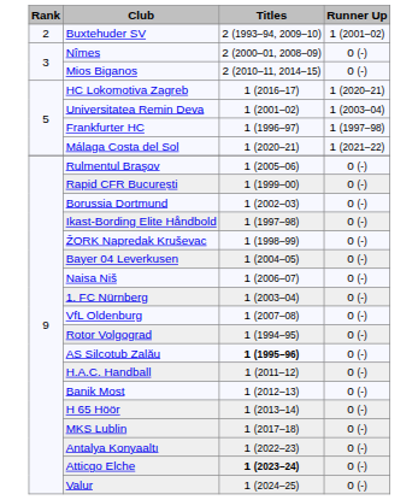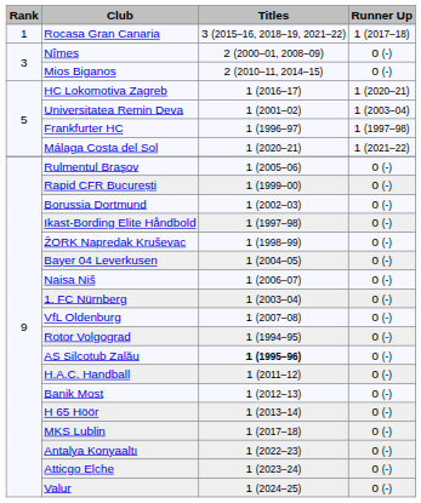 <table align="center" bgcolor="#f7f8ff" cellpadding="3" cellspacing="0" border="1" style="font-size: 95%; border: gray solid 1px; border-collapse: collapse; text-align: center;">
 <tr bgcolor="#CCCCCC" style="background-color: silver;">
 <th>Rank</th>
 <th>Club</th>
 <th>Titles<small></small></th>
 <th>Runner Up <small></small></th>
 </tr>
 <tr>
-<td>2</td>
-<td align=left> <a href='#'>Buxtehuder SV</a></td>
-<td>2 <small>(1993–94, 2009–10)</small></td>
-<td>1 <small>(2001–02)</small></td>
+<td>1</td>
+<td align=left> <a href='#'>Rocasa Gran Canaria</a></td>
+<td>3 <small>(2015–16, 2018–19, 2021–22)</small></td>
+<td>1 <small>(2017–18)</small></td>
 </tr>
 <tr>
 <td rowspan="2">3</td>
 <td align=left> <a href='#'>Nîmes</a></td>
 <td>2 <small>(2000–01, 2008–09)</small></td>
 <td>0 <small>(-)</small></td>
 </tr>
 <tr>
 <td align="left"> <a href='#'>Mios Biganos</a></td>
 <td>2 <small>(2010–11, 2014–15)</small></td>
 <td>0 <small>(-)</small></td>
 </tr>
 <tr>
 <td rowspan="4">5</td>
 <td align="left"> <a href='#'>HC Lokomotiva Zagreb</a></td>
 <td>1 <small>(2016–17)</small></td>
 <td>1 <small>(2020–21)</small></td>
 </tr>
 <tr>
 <td align=left> <a href='#'>Universitatea Remin Deva</a></td>
 <td>1 <small>(2001–02)</small></td>
 <td>1 <small>(2003–04)</small></td>
 </tr>
 <tr>
 <td align="left"> <a href='#'>Frankfurter HC</a></td>
 <td>1 <small>(1996–97)</small></td>
 <td>1 <small>(1997–98)</small></td>
 </tr>
 <tr>
 <td align="left"> <a href='#'>Málaga Costa del Sol</a></td>
 <td>1 <small>(2020–21)</small></td>
 <td>1 <small>(2021–22)</small></td>
 </tr>
 <tr bgcolor="#EFEFEF">
 </tr>
 <tr>
 <td rowspan="18">9</td>
 <td align="left"> <a href='#'>Rulmentul Braşov</a></td>
 <td>1 <small>(2005–06)</small></td>
 <td>0 <small>(-)</small></td>
 </tr>
 <tr bgcolor="#EFEFEF">
 <td align="left"> <a href='#'>Rapid CFR București</a></td>
 <td>1 <small>(1999–00)</small></td>
 <td>0 <small>(-)</small></td>
 </tr>
 <tr>
 <td align="left"> <a href='#'>Borussia Dortmund</a></td>
 <td>1 <small>(2002–03)</small></td>
 <td>0 <small>(-)</small></td>
 </tr>
 <tr bgcolor="#EFEFEF">
 <td align="left"> <a href='#'>Ikast-Bording Elite Håndbold</a></td>
 <td>1 <small>(1997–98)</small></td>
 <td>0 <small>(-)</small></td>
 </tr>
 <tr>
 <td align="left"> <a href='#'>ŽORK Napredak Kruševac</a></td>
 <td>1 <small>(1998–99)</small></td>
 <td>0 <small>(-)</small></td>
 </tr>
 <tr bgcolor="#EFEFEF">
 <td align="left"> <a href='#'>Bayer 04 Leverkusen</a></td>
 <td>1 <small>(2004–05)</small></td>
 <td>0 <small>(-)</small></td>
 </tr>
 <tr>
 <td align="left"> <a href='#'>Naisa Niš</a></td>
 <td>1 <small>(2006–07)</small></td>
 <td>0 <small>(-)</small></td>
 </tr>
 <tr bgcolor="#EFEFEF">
 <td align="left"> <a href='#'>1. FC Nürnberg</a></td>
 <td>1 <small>(2003–04)</small></td>
 <td>0 <small>(-)</small></td>
 </tr>
 <tr>
 <td align="left"> <a href='#'>VfL Oldenburg</a></td>
 <td>1 <small>(2007–08)</small></td>
 <td>0 <small>(-)</small></td>
 </tr>
 <tr bgcolor="#EFEFEF">
 <td align="left"> <a href='#'>Rotor Volgograd</a></td>
 <td>1 <small>(1994–95)</small></td>
 <td>0 <small>(-)</small></td>
 </tr>
 <tr>
 <td align="left"> <a href='#'>AS Silcotub Zalău</a></td>
 <td><strong>1 <small>(1995–96)</small></strong></td>
 <td>0 <small>(-)</small></td>
 </tr>
 <tr bgcolor="#EFEFEF">
 <td align="left"> <a href='#'>H.A.C. Handball</a></td>
 <td>1 <small>(2011–12)</small></td>
 <td>0 <small>(-)</small></td>
 </tr>
 <tr>
 <td align="left"> <a href='#'>Banik Most</a></td>
 <td>1 <small>(2012–13)</small></td>
 <td>0 <small>(-)</small></td>
 </tr>
 <tr bgcolor="#EFEFEF">
 <td align="left"> <a href='#'>H 65 Höör</a></td>
 <td>1 <small>(2013–14)</small></td>
 <td>0 <small>(-)</small></td>
 </tr>
 <tr bgcolor="#EFEFEF">
 <td align="left"> <a href='#'>MKS Lublin</a></td>
 <td>1 <small>(2017–18)</small></td>
 <td>0 <small>(-)</small></td>
 </tr>
 <tr bgcolor="#EFEFEF">
 <td align="left"> <a href='#'>Antalya Konyaaltı</a></td>
 <td>1 <small>(2022–23)</small></td>
 <td>0 <small>(-)</small></td>
 </tr>
 <tr bgcolor="#EFEFEF">
 <td align="left"> <a href='#'>Atticgo Elche</a></td>
-<td><strong>1 <small>(2023–24)</small></strong></td>
+<td>1 <small>(2023–24)</small></td>
 <td>0 <small>(-)</small></td>
 </tr>
 <tr bgcolor="#EFEFEF">
 <td align="left"> <a href='#'>Valur</a></td>
 <td>1 <small>(2024–25)</small></td>
 <td>0 <small>(-)</small></td>
 </tr>
 </table>
